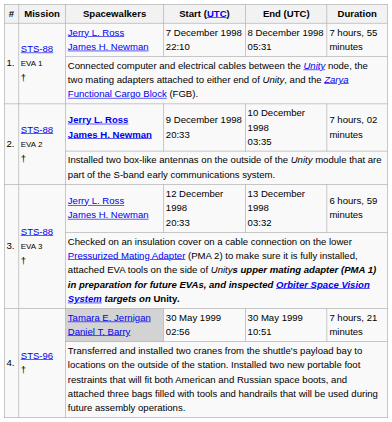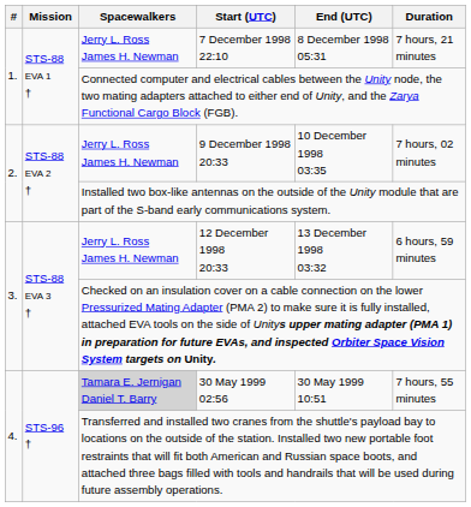 <table class="wikitable sortable sticky-header" style="font-size:0.95em; line-height:1.5em;">
 <tr>
 <th scope="col" width="25">#</th>
 <th scope="col" width="105">Mission</th>
 <th scope="col" width="310">Spacewalkers</th>
 <th scope="col" width="300">Start (<a href='#'>UTC</a>)</th>
 <th scope="col" width="300">End (UTC)</th>
 <th scope="col" width="175">Duration</th>
 </tr>
 <tr>
 <td scope="row" rowspan=2>1.</td>
 <td rowspan=2><a href='#'>STS-88</a><br><small>EVA 1</small><br>†</td>
 <td> <a href='#'>Jerry L. Ross</a><br> <a href='#'>James H. Newman</a></td>
 <td>7 December 1998<br>22:10</td>
 <td>8 December 1998<br>05:31</td>
-<td>7 hours, 55 minutes</td>
+<td>7 hours, 21 minutes</td>
 </tr>
 <tr>
 <td colspan=4>Connected computer and electrical cables between the <a href='#'><em>Unity</em></a> node, the two mating adapters attached to either end of <em>Unity</em>, and the <em><a href='#'>Zarya</a></em> <a href='#'>Functional Cargo Block</a> (FGB).</td>
 </tr>
 <tr>
 <td scope="row" rowspan=2>2.</td>
 <td rowspan=2><a href='#'>STS-88</a><br><small>EVA 2</small><br>†</td>
-<td><strong> <a href='#'>Jerry L. Ross</a><br> <a href='#'>James H. Newman</a></strong></td>
+<td> <a href='#'>Jerry L. Ross</a><br> <a href='#'>James H. Newman</a></td>
 <td>9 December 1998<br>20:33</td>
 <td>10 December 1998<br>03:35</td>
 <td>7 hours, 02 minutes</td>
 </tr>
 <tr>
 <td colspan=4>Installed two box-like antennas on the outside of the <em>Unity</em> module that are part of the S-band early communications system.</td>
 </tr>
 <tr>
 <td rowspan=2>3.</td>
 <td rowspan=2><a href='#'>STS-88</a><br><small>EVA 3</small><br>†</td>
 <td> <a href='#'>Jerry L. Ross</a><br> <a href='#'>James H. Newman</a></td>
 <td>12 December 1998<br>20:33</td>
 <td>13 December 1998<br>03:32</td>
 <td>6 hours, 59 minutes</td>
 </tr>
 <tr>
 <td colspan=4>Checked on an insulation cover on a cable connection on the lower <a href='#'>Pressurized Mating Adapter</a> (PMA 2) to make sure it is fully installed, attached EVA tools on the side of <em>Unity<strong>s upper mating adapter (PMA 1) in preparation for future EVAs, and inspected <a href='#'>Orbiter Space Vision System</a> targets on </em>Unity<em>.</td>
 </tr>
 <tr>
 <td rowspan=2>4.</td>
 <td rowspan=2><a href='#'>STS-96</a><br>†</td>
 <td style="background: lightgrey;"> <a href='#'>Tamara E. Jernigan</a><br> <a href='#'>Daniel T. Barry</a></td>
 <td>30 May 1999<br>02:56</td>
 <td>30 May 1999<br>10:51</td>
-<td>7 hours, 21 minutes</td>
+<td>7 hours, 55 minutes</td>
 </tr>
 <tr>
 <td colspan=4>Transferred and installed two cranes from the shuttle's payload bay to locations on the outside of the station. Installed two new portable foot restraints that will fit both American and Russian space boots, and attached three bags filled with tools and handrails that will be used during future assembly operations.</td>
 </tr>
 </table>
